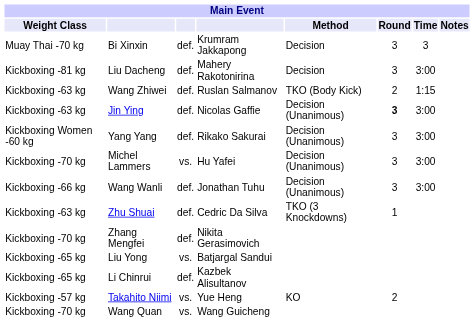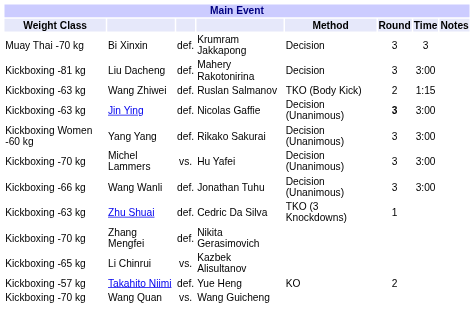 <table class="toccolours" style="font-size: 85%;">
 <tr>
 <th colspan="8" style="background-color: #ccf; color: #000080; text-align: center;"><strong>Main Event</strong></th>
 </tr>
 <tr>
 <th colspan="1" style="background-color: #E6E8FA; color: #000000; text-align: center;">Weight Class</th>
 <th colspan="1" style="background-color: #E6E8FA; color: #000000; text-align: center;"></th>
 <th colspan="1" style="background-color: #E6E8FA; color: #000000; text-align: center;"></th>
 <th colspan="1" style="background-color: #E6E8FA; color: #000000; text-align: center;"></th>
 <th colspan="1" style="background-color: #E6E8FA; color: #000000; text-align: center;">Method</th>
 <th colspan="1" style="background-color: #E6E8FA; color: #000000; text-align: center;">Round</th>
 <th colspan="1" style="background-color: #E6E8FA; color: #000000; text-align: center;">Time</th>
 <th colspan="1" style="background-color: #E6E8FA; color: #000000; text-align: center;">Notes</th>
 </tr>
 <tr>
 <td>Muay Thai -70 kg</td>
 <td> Bi Xinxin</td>
 <td align=center>def.</td>
 <td> Krumram Jakkapong</td>
 <td>Decision</td>
 <td align=center>3</td>
 <td align=center>3</td>
 <td></td>
 </tr>
 <tr>
 <td>Kickboxing -81 kg</td>
 <td> Liu Dacheng</td>
 <td align=center>def.</td>
 <td> Mahery Rakotonirina</td>
 <td>Decision</td>
 <td align=center>3</td>
 <td align=center>3:00</td>
 <td></td>
 </tr>
 <tr>
 <td>Kickboxing -63 kg</td>
 <td> Wang Zhiwei</td>
 <td align=center>def.</td>
 <td> Ruslan Salmanov</td>
 <td>TKO (Body Kick)</td>
 <td align=center>2</td>
 <td align=center>1:15</td>
 <td></td>
 </tr>
 <tr>
 <td>Kickboxing -63 kg</td>
 <td> <a href='#'>Jin Ying</a></td>
 <td align=center>def.</td>
 <td> Nicolas Gaffie</td>
 <td>Decision (Unanimous)</td>
 <td align=center><strong>3</strong></td>
 <td align=center>3:00</td>
 <td></td>
 </tr>
 <tr>
 <td>Kickboxing Women -60 kg</td>
 <td> Yang Yang</td>
 <td align=center>def.</td>
 <td> Rikako Sakurai</td>
 <td>Decision (Unanimous)</td>
 <td align=center>3</td>
 <td align=center>3:00</td>
 <td></td>
 </tr>
 <tr>
 <td>Kickboxing -70 kg</td>
 <td> Michel Lammers</td>
 <td align=center>vs.</td>
 <td> Hu Yafei</td>
 <td>Decision (Unanimous)</td>
 <td align=center>3</td>
 <td align=center>3:00</td>
 <td></td>
 </tr>
 <tr>
 <td>Kickboxing -66 kg</td>
 <td> Wang Wanli</td>
 <td align=center>def.</td>
 <td> Jonathan Tuhu</td>
 <td>Decision (Unanimous)</td>
 <td align=center>3</td>
 <td align=center>3:00</td>
 <td></td>
 </tr>
 <tr>
 <td>Kickboxing -63 kg</td>
 <td> <a href='#'>Zhu Shuai</a></td>
 <td align=center>def.</td>
 <td> Cedric Da Silva</td>
 <td>TKO (3 Knockdowns)</td>
 <td align=center>1</td>
 <td align=center></td>
 <td></td>
 </tr>
 <tr>
 <td>Kickboxing -70 kg</td>
 <td> Zhang Mengfei</td>
 <td align=center>def.</td>
 <td> Nikita Gerasimovich</td>
 <td></td>
 <td align=center></td>
 <td align=center></td>
 <td></td>
 </tr>
 <tr>
 <td>Kickboxing -65 kg</td>
-<td> Liu Yong</td>
+<td> Li Chinrui</td>
 <td align=center>vs.</td>
-<td> Batjargal Sandui</td>
-<td></td>
-<td align=center></td>
-<td align=center></td>
-<td></td>
-</tr>
-<tr>
-<td>Kickboxing -65 kg</td>
-<td> Li Chinrui</td>
-<td align=center>def.</td>
 <td> Kazbek Alisultanov</td>
 <td></td>
 <td align=center></td>
 <td align=center></td>
 <td></td>
 </tr>
 <tr>
 <td>Kickboxing -57 kg</td>
 <td> <a href='#'>Takahito Niimi</a></td>
-<td align=center>vs.</td>
+<td align=center>def.</td>
 <td> Yue Heng</td>
 <td>KO</td>
 <td align=center>2</td>
 <td align=center></td>
 <td></td>
 </tr>
 <tr>
 <td>Kickboxing -70 kg</td>
 <td> Wang Quan</td>
 <td align=center>vs.</td>
 <td> Wang Guicheng</td>
 <td></td>
 <td align=center></td>
 <td align=center></td>
 <td></td>
 </tr>
 </table>
